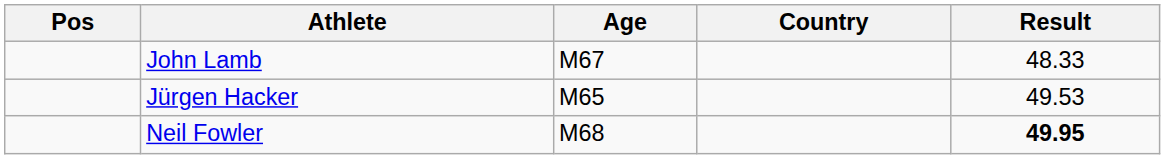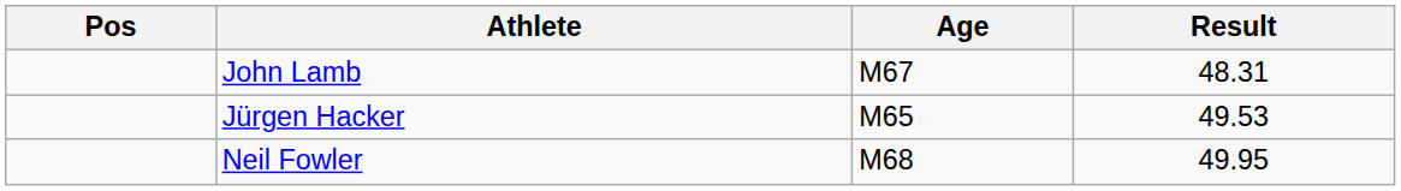 <table class="wikitable"  style="text-align:center; width:50%;">
 <tr>
 <th>Pos</th>
 <th>Athlete</th>
 <th>Age</th>
-<th>Country</th>
 <th>Result</th>
 </tr>
 <tr>
 <td align=center></td>
 <td align=left><a href='#'>John Lamb</a></td>
 <td align=left>M67</td>
-<td align=left></td>
-<td>48.33</td>
+<td>48.31</td>
 </tr>
 <tr>
 <td align=center></td>
 <td align=left><a href='#'>Jürgen Hacker</a></td>
 <td align=left>M65</td>
-<td align=left></td>
 <td>49.53</td>
 </tr>
 <tr>
 <td align=center></td>
 <td align=left><a href='#'>Neil Fowler</a></td>
 <td align=left>M68</td>
-<td align=left></td>
-<td><strong>49.95</strong></td>
+<td>49.95</td>
 </tr>
 </table>
